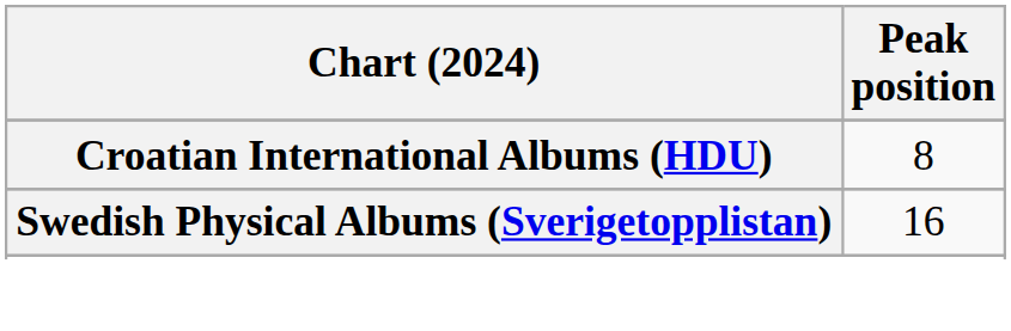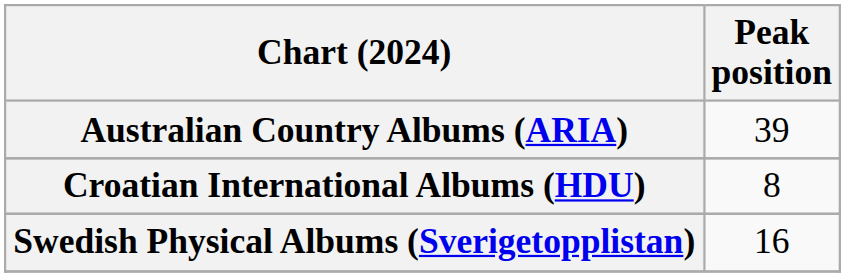 <table class="wikitable sortable plainrowheaders" style="text-align:center">
 <tr>
 <th scope="col">Chart (2024)</th>
 <th scope="col">Peak<br>position</th>
+</tr>
+<tr>
+<th scope="row">Australian Country Albums (<a href='#'>ARIA</a>)</th>
+<td>39</td>
 </tr>
 <tr>
 </tr>
 <tr>
 <th scope="row">Croatian International Albums (<a href='#'>HDU</a>)</th>
 <td>8</td>
 </tr>
 <tr>
 </tr>
 <tr>
 <th scope="row">Swedish Physical Albums (<a href='#'>Sverigetopplistan</a>)</th>
 <td>16</td>
 </tr>
 <tr>
 </tr>
 <tr>
 </tr>
 <tr>
 </tr>
 <tr>
 </tr>
 </table>
